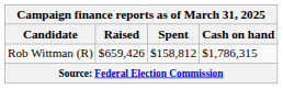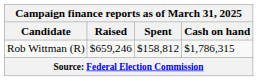 <table class="wikitable sortable">
 <tr>
 <th colspan=4>Campaign finance reports as of March 31, 2025</th>
 </tr>
 <tr style="text-align:center;">
 <th>Candidate</th>
 <th>Raised</th>
 <th>Spent</th>
 <th>Cash on hand</th>
 </tr>
 <tr>
 <td>Rob Wittman (R)</td>
-<td>$659,426</td>
+<td>$659,246</td>
 <td>$158,812</td>
 <td>$1,786,315</td>
 </tr>
 <tr>
 <th colspan="4"><small>Source: <a href='#'>Federal Election Commission</a></small></th>
 </tr>
 </table>
